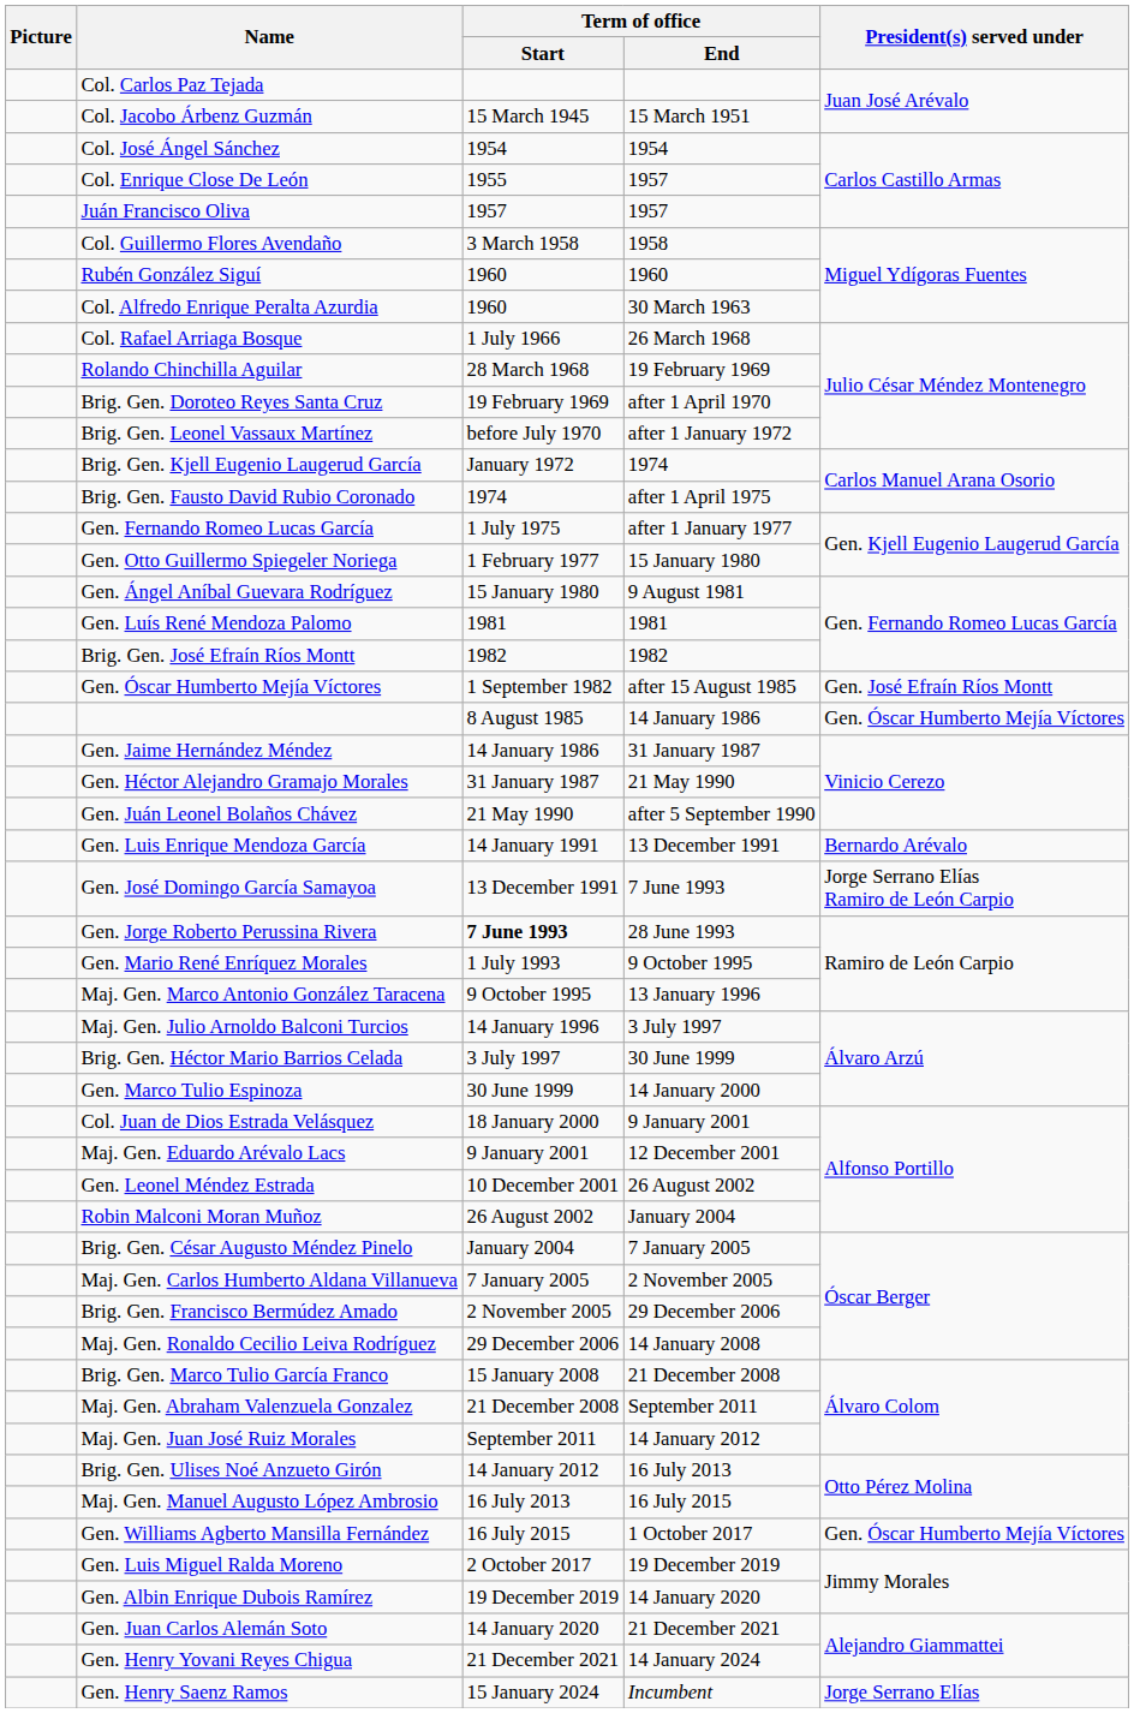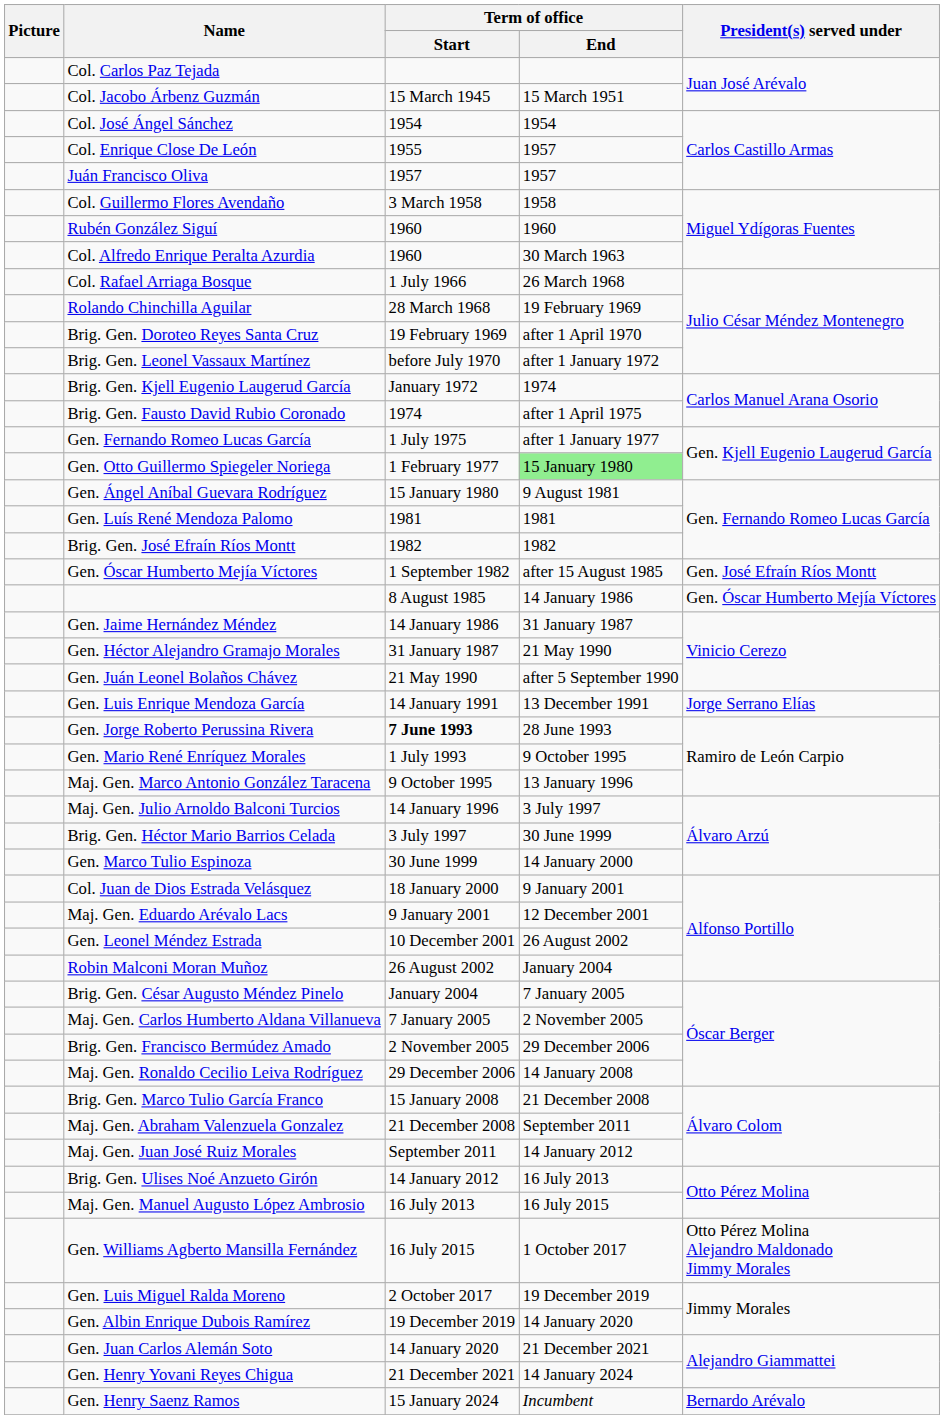 <table class="wikitable">
 <tr>
 <th rowspan="2">Picture</th>
 <th rowspan="2">Name</th>
 <th colspan="2">Term of office</th>
 <th rowspan="2"><a href='#'>President(s)</a> served under</th>
 </tr>
 <tr>
 <th>Start</th>
 <th>End</th>
 </tr>
 <tr>
 <td></td>
 <td>Col. <a href='#'>Carlos Paz Tejada</a></td>
 <td></td>
 <td></td>
 <td rowspan="2"><a href='#'>Juan José Arévalo</a></td>
 </tr>
 <tr>
 <td></td>
 <td>Col. <a href='#'>Jacobo Árbenz Guzmán</a></td>
 <td>15 March 1945</td>
 <td>15 March 1951</td>
 </tr>
 <tr>
 <td></td>
 <td>Col. <a href='#'>José Ángel Sánchez</a></td>
 <td>1954</td>
 <td>1954</td>
 <td rowspan="3"><a href='#'>Carlos Castillo Armas</a></td>
 </tr>
 <tr>
 <td></td>
 <td>Col. <a href='#'>Enrique Close De León</a></td>
 <td>1955</td>
 <td>1957</td>
 </tr>
 <tr>
 <td></td>
 <td><a href='#'>Juán Francisco Oliva</a></td>
 <td>1957</td>
 <td>1957</td>
 </tr>
 <tr>
 <td></td>
 <td>Col. <a href='#'>Guillermo Flores Avendaño</a></td>
 <td>3 March 1958</td>
 <td>1958</td>
 <td rowspan="3"><a href='#'>Miguel Ydígoras Fuentes</a></td>
 </tr>
 <tr>
 <td></td>
 <td><a href='#'>Rubén González Siguí</a></td>
 <td>1960</td>
 <td>1960</td>
 </tr>
 <tr>
 <td></td>
 <td>Col. <a href='#'>Alfredo Enrique Peralta Azurdia</a></td>
 <td>1960</td>
 <td>30 March 1963</td>
 </tr>
 <tr>
 <td></td>
 <td>Col. <a href='#'>Rafael Arriaga Bosque</a></td>
 <td>1 July 1966</td>
 <td>26 March 1968</td>
 <td rowspan="4"><a href='#'>Julio César Méndez Montenegro</a></td>
 </tr>
 <tr>
 <td></td>
 <td><a href='#'>Rolando Chinchilla Aguilar</a></td>
 <td>28 March 1968</td>
 <td>19 February 1969</td>
 </tr>
 <tr>
 <td></td>
 <td>Brig. Gen. <a href='#'>Doroteo Reyes Santa Cruz</a></td>
 <td>19 February 1969</td>
 <td>after 1 April 1970</td>
 </tr>
 <tr>
 <td></td>
 <td>Brig. Gen. <a href='#'>Leonel Vassaux Martínez</a></td>
 <td>before July 1970</td>
 <td>after 1 January 1972</td>
 </tr>
 <tr>
 <td></td>
 <td>Brig. Gen. <a href='#'>Kjell Eugenio Laugerud García</a></td>
 <td>January 1972</td>
 <td>1974</td>
 <td rowspan="2"><a href='#'>Carlos Manuel Arana Osorio</a></td>
 </tr>
 <tr>
 <td></td>
 <td>Brig. Gen. <a href='#'>Fausto David Rubio Coronado</a></td>
 <td>1974</td>
 <td>after 1 April 1975</td>
 </tr>
 <tr>
 <td></td>
 <td>Gen. <a href='#'>Fernando Romeo Lucas García</a></td>
 <td>1 July 1975</td>
 <td>after 1 January 1977</td>
 <td rowspan="2">Gen. <a href='#'>Kjell Eugenio Laugerud García</a></td>
 </tr>
 <tr>
 <td></td>
 <td>Gen. <a href='#'>Otto Guillermo Spiegeler Noriega</a></td>
 <td>1 February 1977</td>
-<td>15 January 1980</td>
+<td style="background: lightgreen;">15 January 1980</td>
 </tr>
 <tr>
 <td></td>
 <td>Gen. <a href='#'>Ángel Aníbal Guevara Rodríguez</a></td>
 <td>15 January 1980</td>
 <td>9 August 1981</td>
 <td rowspan="3">Gen. <a href='#'>Fernando Romeo Lucas García</a></td>
 </tr>
 <tr>
 <td></td>
 <td>Gen. <a href='#'>Luís René Mendoza Palomo</a></td>
 <td>1981</td>
 <td>1981</td>
 </tr>
 <tr>
 <td></td>
 <td>Brig. Gen. <a href='#'>José Efraín Ríos Montt</a></td>
 <td>1982</td>
 <td>1982</td>
 </tr>
 <tr>
 <td></td>
 <td>Gen. <a href='#'>Óscar Humberto Mejía Víctores</a></td>
 <td>1 September 1982</td>
 <td>after 15 August 1985</td>
 <td>Gen. <a href='#'>José Efraín Ríos Montt</a></td>
 </tr>
 <tr>
 <td></td>
 <td></td>
 <td>8 August 1985</td>
 <td>14 January 1986</td>
 <td>Gen. <a href='#'>Óscar Humberto Mejía Víctores</a></td>
 </tr>
 <tr>
 <td></td>
 <td>Gen. <a href='#'>Jaime Hernández Méndez</a></td>
 <td>14 January 1986</td>
 <td>31 January 1987</td>
 <td rowspan="3"><a href='#'>Vinicio Cerezo</a></td>
 </tr>
 <tr>
 <td></td>
 <td>Gen. <a href='#'>Héctor Alejandro Gramajo Morales</a></td>
 <td>31 January 1987</td>
 <td>21 May 1990</td>
 </tr>
 <tr>
 <td></td>
 <td>Gen. <a href='#'>Juán Leonel Bolaños Chávez</a></td>
 <td>21 May 1990</td>
 <td>after 5 September 1990</td>
 </tr>
 <tr>
 <td></td>
 <td>Gen. <a href='#'>Luis Enrique Mendoza García</a></td>
 <td>14 January 1991</td>
 <td>13 December 1991</td>
-<td><a href='#'>Bernardo Arévalo</a></td>
-</tr>
-<tr>
-<td></td>
-<td>Gen. <a href='#'>José Domingo García Samayoa</a></td>
-<td>13 December 1991</td>
-<td>7 June 1993</td>
-<td>Jorge Serrano Elías<br><a href='#'>Ramiro de León Carpio</a></td>
+<td><a href='#'>Jorge Serrano Elías</a></td>
 </tr>
 <tr>
 <td></td>
 <td>Gen. <a href='#'>Jorge Roberto Perussina Rivera</a></td>
 <td><strong>7 June 1993</strong></td>
 <td>28 June 1993</td>
 <td rowspan="3">Ramiro de León Carpio</td>
 </tr>
 <tr>
 <td></td>
 <td>Gen. <a href='#'>Mario René Enríquez Morales</a></td>
 <td>1 July 1993</td>
 <td>9 October 1995</td>
 </tr>
 <tr>
 <td></td>
 <td>Maj. Gen. <a href='#'>Marco Antonio González Taracena</a></td>
 <td>9 October 1995</td>
 <td>13 January 1996</td>
 </tr>
 <tr>
 <td></td>
 <td>Maj. Gen. <a href='#'>Julio Arnoldo Balconi Turcios</a></td>
 <td>14 January 1996</td>
 <td>3 July 1997</td>
 <td rowspan="3"><a href='#'>Álvaro Arzú</a></td>
 </tr>
 <tr>
 <td></td>
 <td>Brig. Gen. <a href='#'>Héctor Mario Barrios Celada</a></td>
 <td>3 July 1997</td>
 <td>30 June 1999</td>
 </tr>
 <tr>
 <td></td>
 <td>Gen. <a href='#'>Marco Tulio Espinoza</a></td>
 <td>30 June 1999</td>
 <td>14 January 2000</td>
 </tr>
 <tr>
 <td></td>
 <td>Col. <a href='#'>Juan de Dios Estrada Velásquez</a></td>
 <td>18 January 2000</td>
 <td>9 January 2001</td>
 <td rowspan="4"><a href='#'>Alfonso Portillo</a></td>
 </tr>
 <tr>
 <td></td>
 <td>Maj. Gen. <a href='#'>Eduardo Arévalo Lacs</a></td>
 <td>9 January 2001</td>
 <td>12 December 2001</td>
 </tr>
 <tr>
 <td></td>
 <td>Gen. <a href='#'>Leonel Méndez Estrada</a></td>
 <td>10 December 2001</td>
 <td>26 August 2002</td>
 </tr>
 <tr>
 <td></td>
 <td><a href='#'>Robin Malconi Moran Muñoz</a></td>
 <td>26 August 2002</td>
 <td>January 2004</td>
 </tr>
 <tr>
 <td></td>
 <td>Brig. Gen. <a href='#'>César Augusto Méndez Pinelo</a></td>
 <td>January 2004</td>
 <td>7 January 2005</td>
 <td rowspan="4"><a href='#'>Óscar Berger</a></td>
 </tr>
 <tr>
 <td></td>
 <td>Maj. Gen. <a href='#'>Carlos Humberto Aldana Villanueva</a></td>
 <td>7 January 2005</td>
 <td>2 November 2005</td>
 </tr>
 <tr>
 <td></td>
 <td>Brig. Gen. <a href='#'>Francisco Bermúdez Amado</a></td>
 <td>2 November 2005</td>
 <td>29 December 2006</td>
 </tr>
 <tr>
 <td></td>
 <td>Maj. Gen. <a href='#'>Ronaldo Cecilio Leiva Rodríguez</a></td>
 <td>29 December 2006</td>
 <td>14 January 2008</td>
 </tr>
 <tr>
 <td></td>
 <td>Brig. Gen. <a href='#'>Marco Tulio García Franco</a></td>
 <td>15 January 2008</td>
 <td>21 December 2008</td>
 <td rowspan="3"><a href='#'>Álvaro Colom</a></td>
 </tr>
 <tr>
 <td></td>
 <td>Maj. Gen. <a href='#'>Abraham Valenzuela Gonzalez</a></td>
 <td>21 December 2008</td>
 <td>September 2011</td>
 </tr>
 <tr>
 <td></td>
 <td>Maj. Gen. <a href='#'>Juan José Ruiz Morales</a></td>
 <td>September 2011</td>
 <td>14 January 2012</td>
 </tr>
 <tr>
 <td></td>
 <td>Brig. Gen. <a href='#'>Ulises Noé Anzueto Girón</a></td>
 <td>14 January 2012</td>
 <td>16 July 2013</td>
 <td rowspan="2"><a href='#'>Otto Pérez Molina</a></td>
 </tr>
 <tr>
 <td></td>
 <td>Maj. Gen. <a href='#'>Manuel Augusto López Ambrosio</a></td>
 <td>16 July 2013</td>
 <td>16 July 2015</td>
 </tr>
 <tr>
 <td></td>
 <td>Gen. <a href='#'>Williams Agberto Mansilla Fernández</a></td>
 <td>16 July 2015</td>
 <td>1 October 2017</td>
-<td>Gen. <a href='#'>Óscar Humberto Mejía Víctores</a></td>
+<td>Otto Pérez Molina<br><a href='#'>Alejandro Maldonado</a><br><a href='#'>Jimmy Morales</a></td>
 </tr>
 <tr>
 <td></td>
 <td>Gen. <a href='#'>Luis Miguel Ralda Moreno</a></td>
 <td>2 October 2017</td>
 <td>19 December 2019</td>
 <td rowspan="2">Jimmy Morales</td>
 </tr>
 <tr>
 <td></td>
 <td>Gen. <a href='#'>Albin Enrique Dubois Ramírez</a></td>
 <td>19 December 2019</td>
 <td>14 January 2020</td>
 </tr>
 <tr>
 <td></td>
 <td>Gen. <a href='#'>Juan Carlos Alemán Soto</a></td>
 <td>14 January 2020</td>
 <td>21 December 2021</td>
 <td rowspan="2"><a href='#'>Alejandro Giammattei</a></td>
 </tr>
 <tr>
 <td></td>
 <td>Gen. <a href='#'>Henry Yovani Reyes Chigua</a></td>
 <td>21 December 2021</td>
 <td>14 January 2024</td>
 </tr>
 <tr>
 <td></td>
 <td>Gen. <a href='#'>Henry Saenz Ramos</a></td>
 <td>15 January 2024</td>
 <td><em>Incumbent</em></td>
-<td><a href='#'>Jorge Serrano Elías</a></td>
+<td><a href='#'>Bernardo Arévalo</a></td>
 </tr>
 </table>
